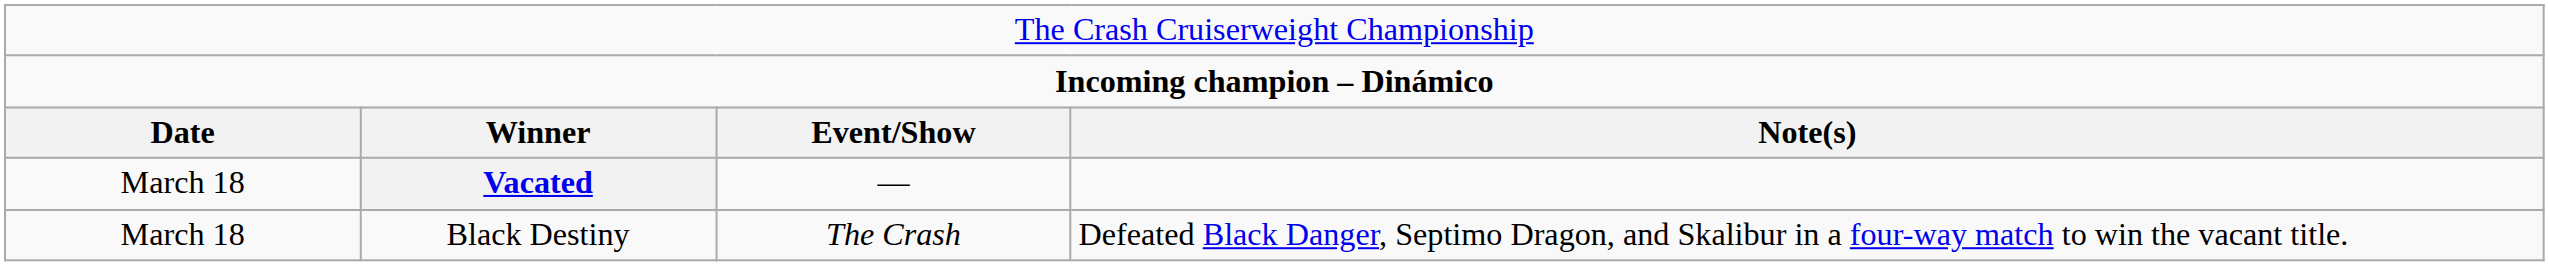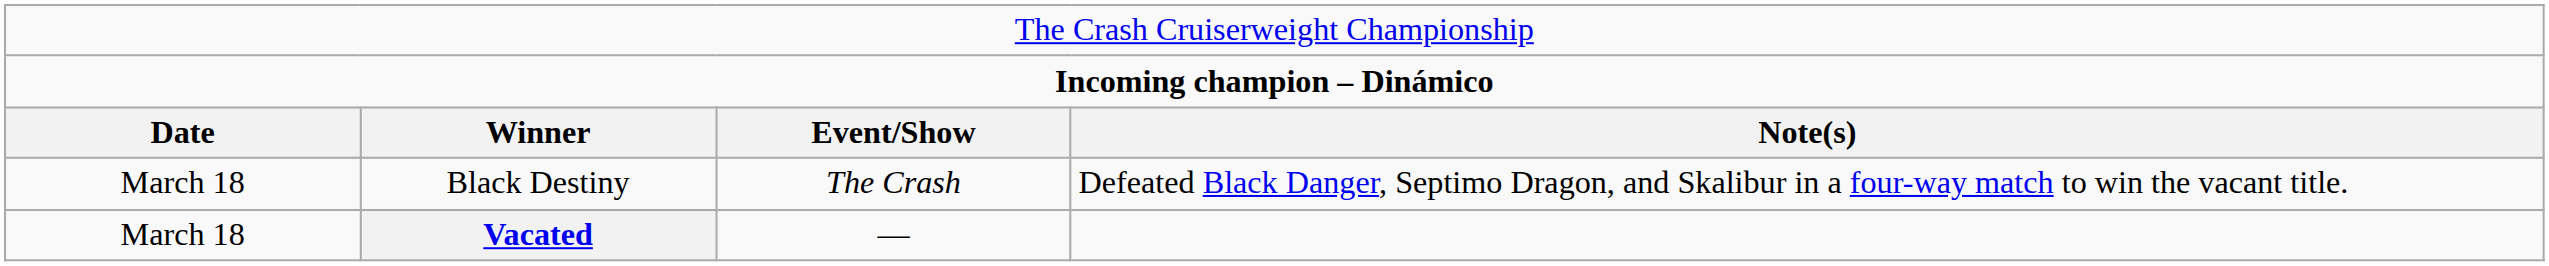 <table class="wikitable" style="text-align:center; width:100%;">
 <tr>
 <td colspan="4" style="text-align: center;"><a href='#'>The Crash Cruiserweight Championship</a></td>
 </tr>
 <tr>
 <td colspan="4" style="text-align: center;"><strong>Incoming champion – Dinámico</strong></td>
 </tr>
 <tr>
 <th width=14%>Date</th>
 <th width=14%>Winner</th>
 <th width=14%>Event/Show</th>
 <th width=58%>Note(s)</th>
 </tr>
 <tr>
 <td>March 18</td>
+<td>Black Destiny</td>
+<td><em>The Crash</em></td>
+<td align=left>Defeated <a href='#'>Black Danger</a>, Septimo Dragon, and Skalibur in a <a href='#'>four-way match</a> to win the vacant title.</td>
+</tr>
+<tr>
+<td>March 18</td>
 <th><a href='#'>Vacated</a></th>
 <td>—</td>
 <td></td>
 </tr>
-<tr>
-<td>March 18</td>
-<td>Black Destiny</td>
-<td><em>The Crash</em></td>
-<td align=left>Defeated <a href='#'>Black Danger</a>, Septimo Dragon, and Skalibur in a <a href='#'>four-way match</a> to win the vacant title.</td>
-</tr>
 </table>
